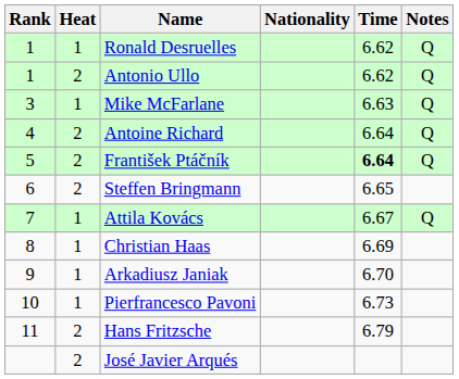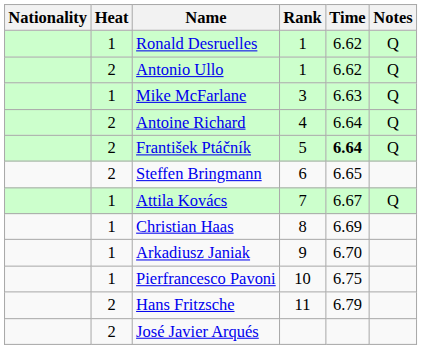 <table class="wikitable sortable" style="text-align:center">
 <tr>
-<th>Rank</th>
+<th>Nationality</th>
 <th>Heat</th>
 <th>Name</th>
-<th>Nationality</th>
+<th>Rank</th>
 <th>Time</th>
 <th>Notes</th>
 </tr>
 <tr bgcolor=ccffcc>
-<td>1</td>
+<td align=left></td>
 <td>1</td>
 <td align="left"><a href='#'>Ronald Desruelles</a></td>
-<td align=left></td>
+<td>1</td>
 <td>6.62</td>
 <td>Q</td>
 </tr>
 <tr bgcolor=ccffcc>
-<td>1</td>
+<td align=left></td>
 <td>2</td>
 <td align="left"><a href='#'>Antonio Ullo</a></td>
-<td align=left></td>
+<td>1</td>
 <td>6.62</td>
 <td>Q</td>
 </tr>
 <tr bgcolor=ccffcc>
-<td>3</td>
+<td align=left></td>
 <td>1</td>
 <td align="left"><a href='#'>Mike McFarlane</a></td>
-<td align=left></td>
+<td>3</td>
 <td>6.63</td>
 <td>Q</td>
 </tr>
 <tr bgcolor=ccffcc>
-<td>4</td>
+<td align=left></td>
 <td>2</td>
 <td align="left"><a href='#'>Antoine Richard</a></td>
-<td align=left></td>
+<td>4</td>
 <td>6.64</td>
 <td>Q</td>
 </tr>
 <tr bgcolor=ccffcc>
-<td>5</td>
+<td align=left></td>
 <td>2</td>
 <td align="left"><a href='#'>František Ptáčník</a></td>
-<td align=left></td>
+<td>5</td>
 <td><strong>6.64</strong></td>
 <td>Q</td>
 </tr>
 <tr>
-<td>6</td>
+<td align=left></td>
 <td>2</td>
 <td align="left"><a href='#'>Steffen Bringmann</a></td>
-<td align=left></td>
+<td>6</td>
 <td>6.65</td>
 <td></td>
 </tr>
 <tr bgcolor=ccffcc>
-<td>7</td>
+<td align=left></td>
 <td>1</td>
 <td align="left"><a href='#'>Attila Kovács</a></td>
-<td align=left></td>
+<td>7</td>
 <td>6.67</td>
 <td>Q</td>
 </tr>
 <tr>
-<td>8</td>
+<td align=left></td>
 <td>1</td>
 <td align="left"><a href='#'>Christian Haas</a></td>
-<td align=left></td>
+<td>8</td>
 <td>6.69</td>
 <td></td>
 </tr>
 <tr>
-<td>9</td>
+<td align=left></td>
 <td>1</td>
 <td align="left"><a href='#'>Arkadiusz Janiak</a></td>
-<td align=left></td>
+<td>9</td>
 <td>6.70</td>
 <td></td>
 </tr>
 <tr>
-<td>10</td>
+<td align=left></td>
 <td>1</td>
 <td align="left"><a href='#'>Pierfrancesco Pavoni</a></td>
-<td align=left></td>
-<td>6.73</td>
+<td>10</td>
+<td>6.75</td>
 <td></td>
 </tr>
 <tr>
-<td>11</td>
+<td align=left></td>
 <td>2</td>
 <td align="left"><a href='#'>Hans Fritzsche</a></td>
-<td align=left></td>
+<td>11</td>
 <td>6.79</td>
 <td></td>
 </tr>
 <tr>
-<td></td>
+<td align=left></td>
 <td>2</td>
 <td align="left"><a href='#'>José Javier Arqués</a></td>
-<td align=left></td>
+<td></td>
 <td></td>
 <td></td>
 </tr>
 </table>
